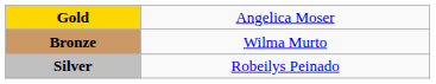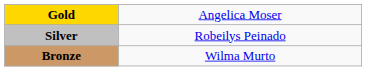 <table class="wikitable" style=" text-align:center; " width="35%">
 <tr>
 <td style="background:gold"><strong>Gold</strong></td>
 <td><a href='#'>Angelica Moser</a> <br><small></small></td>
 </tr>
 <tr>
+<td style="background:silver"><strong>Silver</strong></td>
+<td><a href='#'>Robeilys Peinado</a><br><small> </small></td>
+</tr>
+<tr>
 <td style="background:#cc9966"><strong>Bronze</strong></td>
 <td><a href='#'>Wilma Murto</a> <br><small></small></td>
 </tr>
-<tr>
-<td style="background:silver"><strong>Silver</strong></td>
-<td><a href='#'>Robeilys Peinado</a><br><small> </small></td>
-</tr>
 </table>
